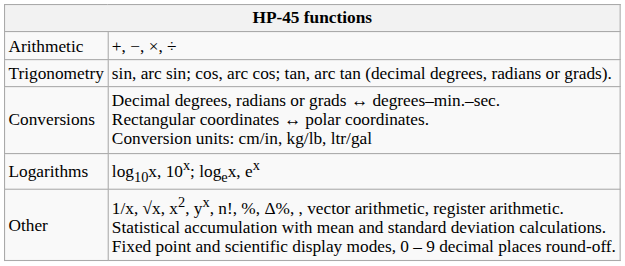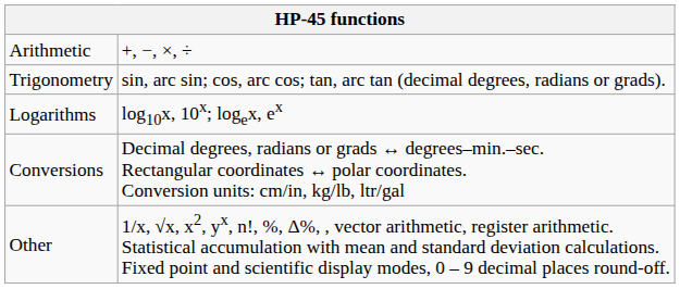 <table class="wikitable" style="text-align:left">
 <tr>
 <th colspan=2>HP-45 functions</th>
 </tr>
 <tr>
 <td>Arithmetic</td>
 <td>+, −, ×, ÷</td>
 </tr>
 <tr>
 <td>Trigonometry</td>
 <td>sin, arc sin; cos, arc cos; tan, arc tan (decimal degrees, radians or grads).</td>
 </tr>
 <tr>
+<td>Logarithms</td>
+<td>log<sub>10</sub>x, 10<sup>x</sup>; log<sub>e</sub>x, e<sup>x</sup></td>
+</tr>
+<tr>
 <td>Conversions</td>
 <td>Decimal degrees, radians or grads ↔ degrees–min.–sec.<br>Rectangular coordinates ↔ polar coordinates.<br> Conversion units: cm/in, kg/lb, ltr/gal</td>
-</tr>
-<tr>
-<td>Logarithms</td>
-<td>log<sub>10</sub>x, 10<sup>x</sup>; log<sub>e</sub>x, e<sup>x</sup></td>
 </tr>
 <tr>
 <td>Other</td>
 <td>1/x, √x, x<sup>2</sup>, y<sup>x</sup>, n!, %, Δ%, , vector arithmetic, register arithmetic.<br>Statistical accumulation with mean and standard deviation calculations.<br>Fixed point and scientific display modes, 0 – 9 decimal places round-off.</td>
 </tr>
 </table>
